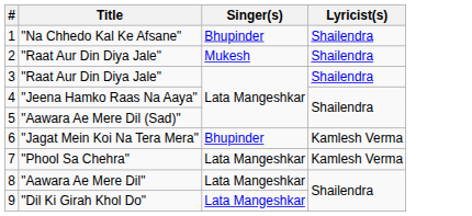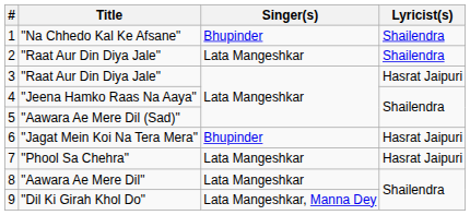 <table class="wikitable" style="font-size:95%;">
 <tr>
 <th>#</th>
 <th>Title</th>
 <th>Singer(s)</th>
 <th>Lyricist(s)</th>
 </tr>
 <tr>
 <td>1</td>
 <td>"Na Chhedo Kal Ke Afsane"</td>
 <td><a href='#'>Bhupinder</a></td>
 <td><a href='#'>Shailendra</a></td>
 </tr>
 <tr>
 <td>2</td>
 <td>"Raat Aur Din Diya Jale"</td>
-<td><a href='#'>Mukesh</a></td>
+<td>Lata Mangeshkar</td>
 <td><a href='#'>Shailendra</a></td>
 </tr>
 <tr>
 <td>3</td>
 <td>"Raat Aur Din Diya Jale"</td>
 <td rowspan="3">Lata Mangeshkar</td>
-<td><a href='#'>Shailendra</a></td>
+<td>Hasrat Jaipuri</td>
 </tr>
 <tr>
 <td>4</td>
 <td>"Jeena Hamko Raas Na Aaya"</td>
 <td rowspan="2">Shailendra</td>
 </tr>
 <tr>
 <td>5</td>
 <td>"Aawara Ae Mere Dil (Sad)"</td>
 </tr>
 <tr>
 <td>6</td>
 <td>"Jagat Mein Koi Na Tera Mera"</td>
 <td><a href='#'>Bhupinder</a></td>
-<td>Kamlesh Verma</td>
+<td>Hasrat Jaipuri</td>
 </tr>
 <tr>
 <td>7</td>
 <td>"Phool Sa Chehra"</td>
 <td>Lata Mangeshkar</td>
-<td>Kamlesh Verma</td>
+<td>Hasrat Jaipuri</td>
 </tr>
 <tr>
 <td>8</td>
 <td>"Aawara Ae Mere Dil"</td>
 <td>Lata Mangeshkar</td>
 <td rowspan="2">Shailendra</td>
 </tr>
 <tr>
 <td>9</td>
 <td>"Dil Ki Girah Khol Do"</td>
-<td><a href='#'>Lata Mangeshkar</a></td>
+<td>Lata Mangeshkar, <a href='#'>Manna Dey</a></td>
 </tr>
 </table>
